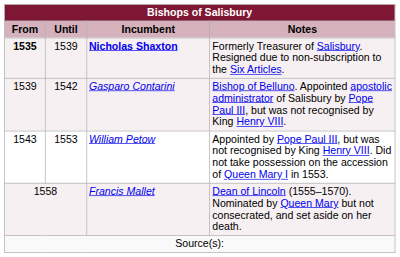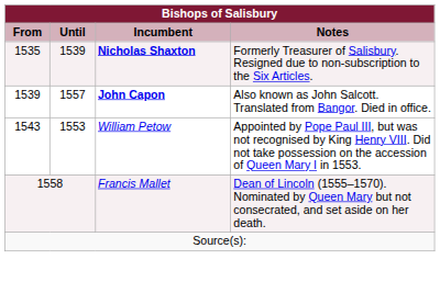 <table class="wikitable" style="width:95%;" border="1" cellpadding="2">
 <tr>
 <th colspan="4" style="background-color: #7F1734; color: white;">Bishops of Salisbury</th>
 </tr>
 <tr valign=center>
 <th style="background-color:#D4B1BB" width="10%">From</th>
 <th style="background-color:#D4B1BB" width="10%">Until</th>
 <th style="background-color:#D4B1BB" width="30%">Incumbent</th>
 <th style="background-color:#D4B1BB" width="45%">Notes</th>
 </tr>
 <tr valign="top" style="background-color: #F7F0F2;">
-<td style="text-align: center;"><strong>1535</strong></td>
+<td style="text-align: center;">1535</td>
 <td style="text-align: center;">1539</td>
 <td><strong><a href='#'>Nicholas Shaxton</a></strong></td>
 <td>Formerly Treasurer of <a href='#'>Salisbury</a>. Resigned due to non-subscription to the <a href='#'>Six Articles</a>.</td>
 </tr>
-<tr valign="top" style="background-color: #F7F0F2;">
+<tr valign=top bgcolor="white">
 <td style="text-align: center;">1539</td>
-<td style="text-align: center;">1542</td>
-<td> <em><a href='#'>Gasparo Contarini</a></em></td>
-<td><a href='#'>Bishop of Belluno</a>. Appointed <a href='#'>apostolic administrator</a> of Salisbury by <a href='#'>Pope Paul III</a>, but was not recognised by King <a href='#'>Henry VIII</a>.</td>
+<td style="text-align: center;">1557</td>
+<td><strong><a href='#'>John Capon</a></strong></td>
+<td>Also known as John Salcott. Translated from <a href='#'>Bangor</a>. Died in office.</td>
 </tr>
 <tr valign=top bgcolor="white">
 <td style="text-align: center;">1543</td>
 <td style="text-align: center;">1553</td>
 <td><em><a href='#'>William Petow</a></em></td>
 <td>Appointed by <a href='#'>Pope Paul III</a>, but was not recognised by King <a href='#'>Henry VIII</a>. Did not take possession on the accession of <a href='#'>Queen Mary I</a> in 1553.</td>
 </tr>
 <tr valign="top" style="background-color: #F7F0F2;">
 <td style="text-align: center;" colspan=2>1558</td>
 <td><em><a href='#'>Francis Mallet</a></em></td>
 <td><a href='#'>Dean of Lincoln</a> (1555–1570). Nominated by <a href='#'>Queen Mary</a> but not consecrated, and set aside on her death.</td>
 </tr>
 <tr valign=top>
 <td align=center colspan="4">Source(s):</td>
 </tr>
 </table>
